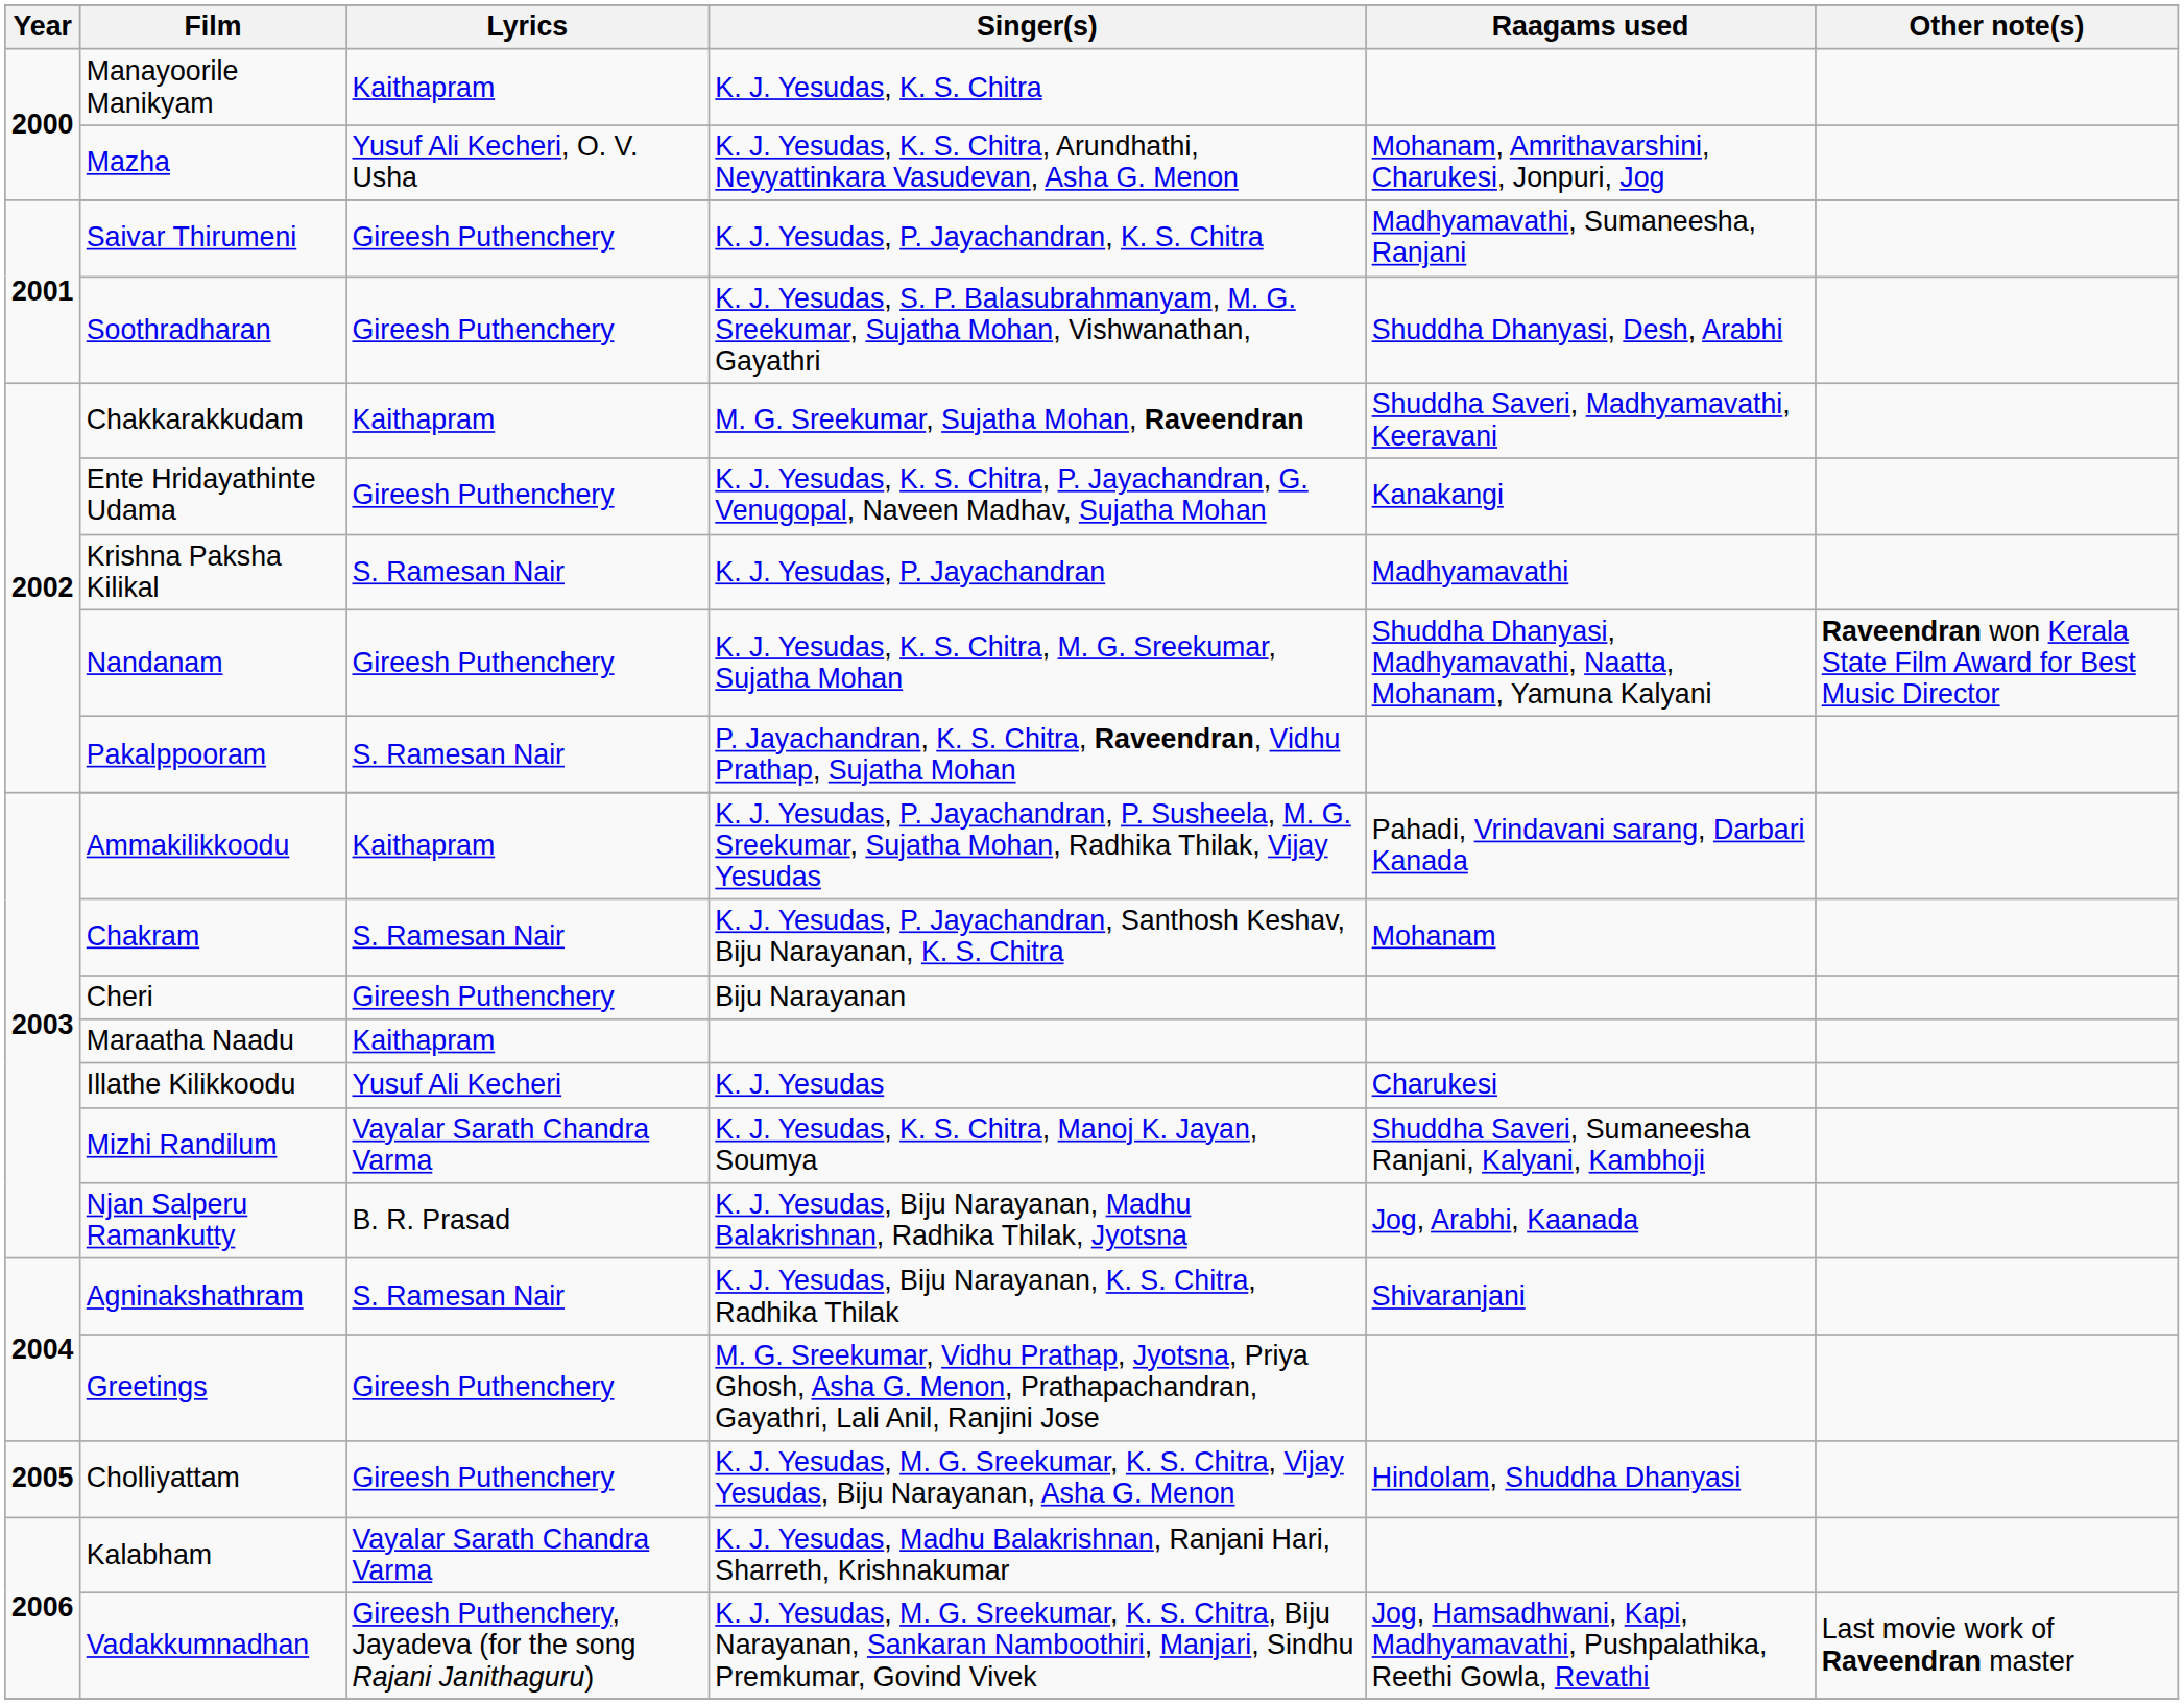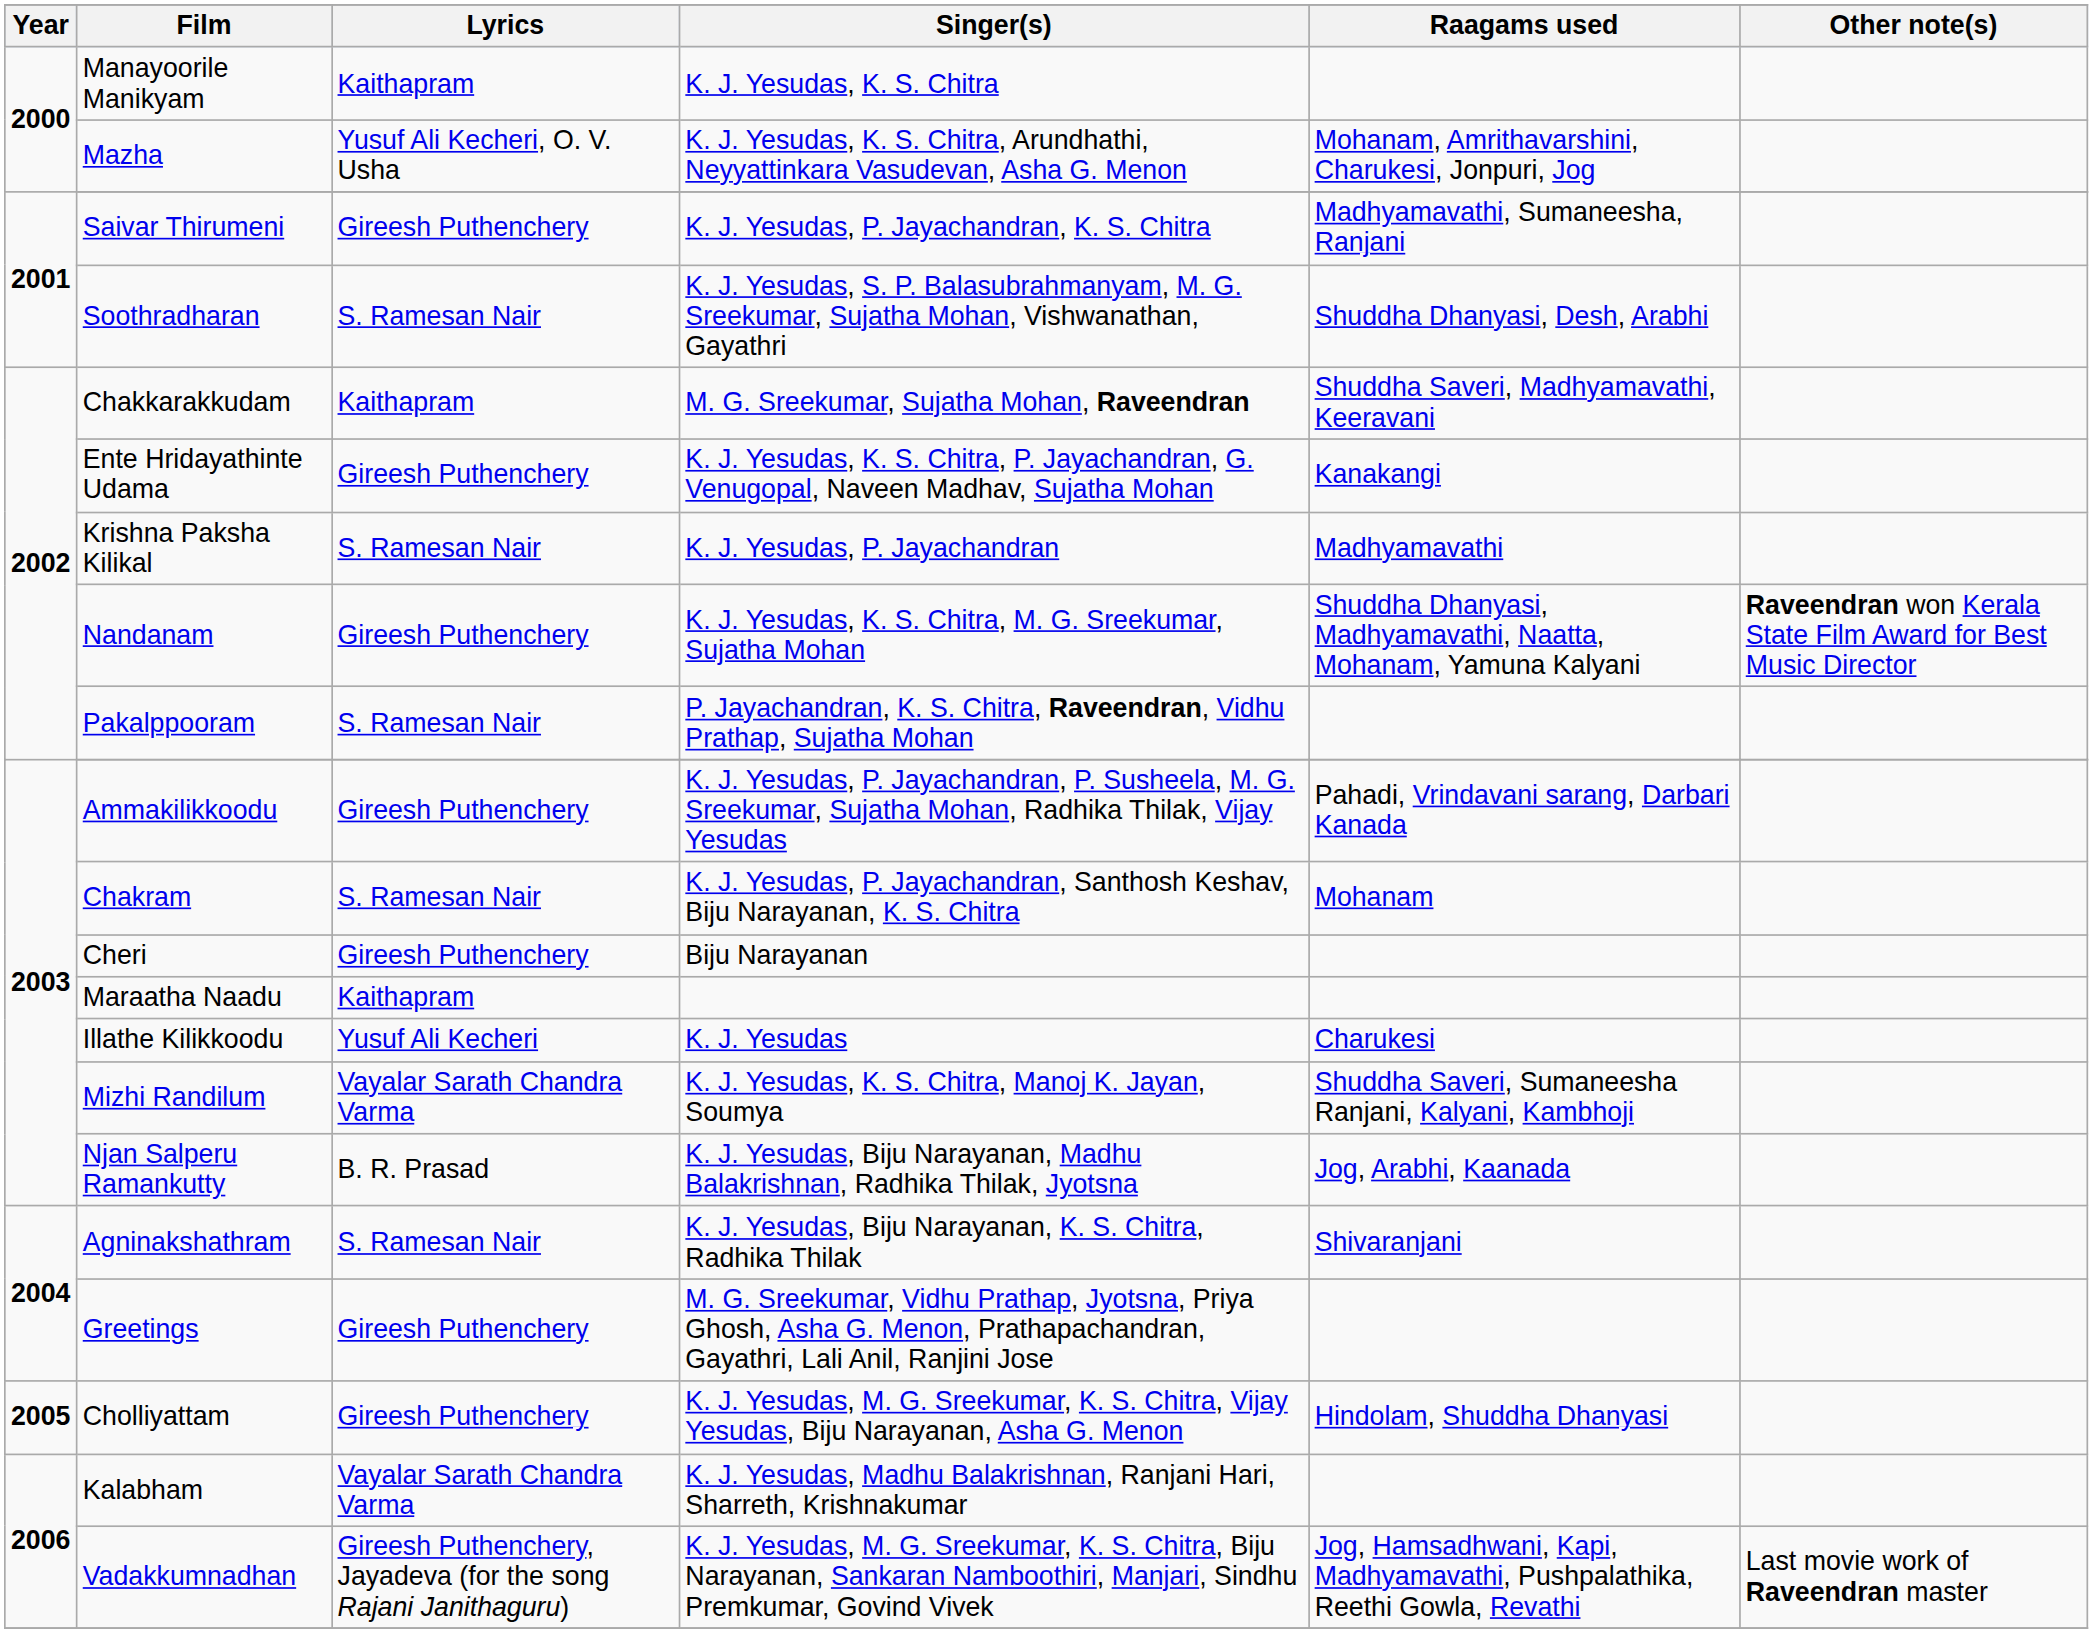 <table | class="wikitable collapsible sortable">
 <tr style="text-align:center;">
 </tr>
 <tr bgcolor="#b4cae3" align="center">
 <th>Year</th>
 <th>Film</th>
 <th>Lyrics</th>
 <th>Singer(s)</th>
 <th>Raagams used</th>
 <th>Other note(s)</th>
 </tr>
 <tr --->
 <td style="text-align:center;" rowspan="2"><strong>2000</strong></td>
 <td>Manayoorile Manikyam</td>
 <td><a href='#'>Kaithapram</a></td>
 <td><a href='#'>K. J. Yesudas</a>, <a href='#'>K. S. Chitra</a></td>
 <td></td>
 <td></td>
 </tr>
 <tr --->
 <td><a href='#'>Mazha</a></td>
 <td><a href='#'>Yusuf Ali Kecheri</a>, O. V. Usha</td>
 <td><a href='#'>K. J. Yesudas</a>, <a href='#'>K. S. Chitra</a>, Arundhathi, <a href='#'>Neyyattinkara Vasudevan</a>, <a href='#'>Asha G. Menon</a></td>
 <td><a href='#'>Mohanam</a>, <a href='#'>Amrithavarshini</a>, <a href='#'>Charukesi</a>, Jonpuri, <a href='#'>Jog</a></td>
 <td></td>
 </tr>
 <tr --->
 <td style="text-align:center;" rowspan="3"><strong>2001</strong></td>
 </tr>
 <tr --->
 <td><a href='#'>Saivar Thirumeni</a></td>
 <td><a href='#'>Gireesh Puthenchery</a></td>
 <td><a href='#'>K. J. Yesudas</a>, <a href='#'>P. Jayachandran</a>, <a href='#'>K. S. Chitra</a></td>
 <td><a href='#'>Madhyamavathi</a>, Sumaneesha, <a href='#'>Ranjani</a></td>
 <td></td>
 </tr>
 <tr --->
 <td><a href='#'>Soothradharan</a></td>
-<td><a href='#'>Gireesh Puthenchery</a></td>
+<td><a href='#'>S. Ramesan Nair</a></td>
 <td><a href='#'>K. J. Yesudas</a>, <a href='#'>S. P. Balasubrahmanyam</a>, <a href='#'>M. G. Sreekumar</a>, <a href='#'>Sujatha Mohan</a>, Vishwanathan, Gayathri</td>
 <td><a href='#'>Shuddha Dhanyasi</a>, <a href='#'>Desh</a>, <a href='#'>Arabhi</a></td>
 <td></td>
 </tr>
 <tr --->
 <td style="text-align:center;" rowspan="5"><strong>2002</strong></td>
 <td>Chakkarakkudam</td>
 <td><a href='#'>Kaithapram</a></td>
 <td><a href='#'>M. G. Sreekumar</a>, <a href='#'>Sujatha Mohan</a>, <strong>Raveendran</strong></td>
 <td><a href='#'>Shuddha Saveri</a>, <a href='#'>Madhyamavathi</a>, <a href='#'>Keeravani</a></td>
 <td></td>
 </tr>
 <tr --->
 <td>Ente Hridayathinte Udama</td>
 <td><a href='#'>Gireesh Puthenchery</a></td>
 <td><a href='#'>K. J. Yesudas</a>, <a href='#'>K. S. Chitra</a>, <a href='#'>P. Jayachandran</a>, <a href='#'>G. Venugopal</a>, Naveen Madhav, <a href='#'>Sujatha Mohan</a></td>
 <td><a href='#'>Kanakangi</a></td>
 <td></td>
 </tr>
 <tr --->
 <td>Krishna Paksha Kilikal</td>
 <td><a href='#'>S. Ramesan Nair</a></td>
 <td><a href='#'>K. J. Yesudas</a>, <a href='#'>P. Jayachandran</a></td>
 <td><a href='#'>Madhyamavathi</a></td>
 <td></td>
 </tr>
 <tr --->
 <td><a href='#'>Nandanam</a></td>
 <td><a href='#'>Gireesh Puthenchery</a></td>
 <td><a href='#'>K. J. Yesudas</a>, <a href='#'>K. S. Chitra</a>, <a href='#'>M. G. Sreekumar</a>, <a href='#'>Sujatha Mohan</a></td>
 <td><a href='#'>Shuddha Dhanyasi</a>, <a href='#'>Madhyamavathi</a>, <a href='#'>Naatta</a>, <a href='#'>Mohanam</a>, Yamuna Kalyani</td>
 <td><strong>Raveendran</strong> won <a href='#'>Kerala State Film Award for Best Music Director</a></td>
 </tr>
 <tr --->
 <td><a href='#'>Pakalppooram</a></td>
 <td><a href='#'>S. Ramesan Nair</a></td>
 <td><a href='#'>P. Jayachandran</a>, <a href='#'>K. S. Chitra</a>, <strong>Raveendran</strong>, <a href='#'>Vidhu Prathap</a>, <a href='#'>Sujatha Mohan</a></td>
 <td></td>
 <td></td>
 </tr>
 <tr --->
 <td style="text-align:center;" rowspan="8"><strong>2003</strong></td>
 </tr>
 <tr --->
 <td><a href='#'>Ammakilikkoodu</a></td>
-<td><a href='#'>Kaithapram</a></td>
+<td><a href='#'>Gireesh Puthenchery</a></td>
 <td><a href='#'>K. J. Yesudas</a>, <a href='#'>P. Jayachandran</a>, <a href='#'>P. Susheela</a>, <a href='#'>M. G. Sreekumar</a>, <a href='#'>Sujatha Mohan</a>, Radhika Thilak, <a href='#'>Vijay Yesudas</a></td>
 <td>Pahadi, <a href='#'>Vrindavani sarang</a>, <a href='#'>Darbari Kanada</a></td>
 <td></td>
 </tr>
 <tr --->
 <td><a href='#'>Chakram</a></td>
 <td><a href='#'>S. Ramesan Nair</a></td>
 <td><a href='#'>K. J. Yesudas</a>, <a href='#'>P. Jayachandran</a>, Santhosh Keshav, Biju Narayanan, <a href='#'>K. S. Chitra</a></td>
 <td><a href='#'>Mohanam</a></td>
 <td></td>
 </tr>
 <tr --->
 <td>Cheri</td>
 <td><a href='#'>Gireesh Puthenchery</a></td>
 <td>Biju Narayanan</td>
 <td></td>
 <td></td>
 </tr>
 <tr --->
 <td>Maraatha Naadu</td>
 <td><a href='#'>Kaithapram</a></td>
 <td></td>
 <td></td>
 <td></td>
 </tr>
 <tr --->
 <td>Illathe Kilikkoodu</td>
 <td><a href='#'>Yusuf Ali Kecheri</a></td>
 <td><a href='#'>K. J. Yesudas</a></td>
 <td><a href='#'>Charukesi</a></td>
 <td></td>
 </tr>
 <tr --->
 <td><a href='#'>Mizhi Randilum</a></td>
 <td><a href='#'>Vayalar Sarath Chandra Varma</a></td>
 <td><a href='#'>K. J. Yesudas</a>, <a href='#'>K. S. Chitra</a>, <a href='#'>Manoj K. Jayan</a>, Soumya</td>
 <td><a href='#'>Shuddha Saveri</a>, Sumaneesha Ranjani, <a href='#'>Kalyani</a>, <a href='#'>Kambhoji</a></td>
 <td></td>
 </tr>
 <tr --->
 <td><a href='#'>Njan Salperu Ramankutty</a></td>
 <td>B. R. Prasad</td>
 <td><a href='#'>K. J. Yesudas</a>, Biju Narayanan, <a href='#'>Madhu Balakrishnan</a>, Radhika Thilak, <a href='#'>Jyotsna</a></td>
 <td><a href='#'>Jog</a>, <a href='#'>Arabhi</a>, <a href='#'>Kaanada</a></td>
 <td></td>
 </tr>
 <tr --->
 <td style="text-align:center;" rowspan="2"><strong>2004</strong></td>
 <td><a href='#'>Agninakshathram</a></td>
 <td><a href='#'>S. Ramesan Nair</a></td>
 <td><a href='#'>K. J. Yesudas</a>, Biju Narayanan, <a href='#'>K. S. Chitra</a>, Radhika Thilak</td>
 <td><a href='#'>Shivaranjani</a></td>
 <td></td>
 </tr>
 <tr --->
 <td><a href='#'>Greetings</a></td>
 <td><a href='#'>Gireesh Puthenchery</a></td>
 <td><a href='#'>M. G. Sreekumar</a>, <a href='#'>Vidhu Prathap</a>, <a href='#'>Jyotsna</a>, Priya Ghosh, <a href='#'>Asha G. Menon</a>, Prathapachandran, Gayathri, Lali Anil, Ranjini Jose</td>
 <td></td>
 <td></td>
 </tr>
 <tr --->
 <td style="text-align:center;"><strong>2005</strong></td>
 <td>Cholliyattam</td>
 <td><a href='#'>Gireesh Puthenchery</a></td>
 <td><a href='#'>K. J. Yesudas</a>, <a href='#'>M. G. Sreekumar</a>, <a href='#'>K. S. Chitra</a>, <a href='#'>Vijay Yesudas</a>, Biju Narayanan, <a href='#'>Asha G. Menon</a></td>
 <td><a href='#'>Hindolam</a>, <a href='#'>Shuddha Dhanyasi</a></td>
 <td></td>
 </tr>
 <tr --->
 <td style="text-align:center;" rowspan="2"><strong>2006</strong></td>
 <td>Kalabham</td>
 <td><a href='#'>Vayalar Sarath Chandra Varma</a></td>
 <td><a href='#'>K. J. Yesudas</a>, <a href='#'>Madhu Balakrishnan</a>, Ranjani Hari, Sharreth, Krishnakumar</td>
 <td></td>
 <td></td>
 </tr>
 <tr --->
 <td><a href='#'>Vadakkumnadhan</a></td>
 <td><a href='#'>Gireesh Puthenchery</a>, Jayadeva (for the song <em>Rajani Janithaguru</em>)</td>
 <td><a href='#'>K. J. Yesudas</a>, <a href='#'>M. G. Sreekumar</a>, <a href='#'>K. S. Chitra</a>, Biju Narayanan, <a href='#'>Sankaran Namboothiri</a>, <a href='#'>Manjari</a>, Sindhu Premkumar, Govind Vivek</td>
 <td><a href='#'>Jog</a>, <a href='#'>Hamsadhwani</a>, <a href='#'>Kapi</a>, <a href='#'>Madhyamavathi</a>, Pushpalathika, Reethi Gowla, <a href='#'>Revathi</a></td>
 <td>Last movie work of <strong>Raveendran</strong> master</td>
 </tr>
 <tr --->
 </tr>
 </table>
